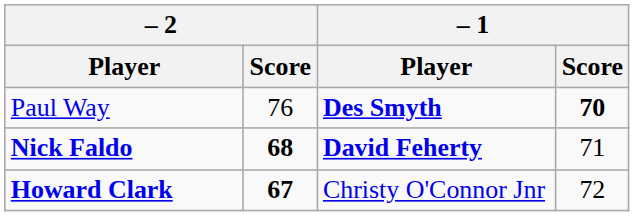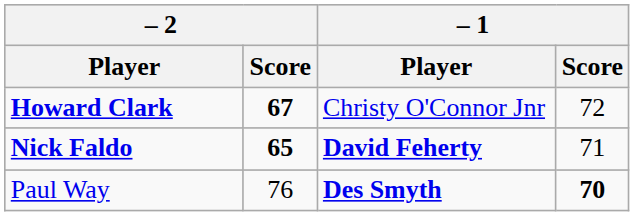 <table class=wikitable>
 <tr>
 <th colspan=2> – 2</th>
 <th colspan=2> – 1</th>
 </tr>
 <tr>
 <th width=140>Player</th>
 <th>Score</th>
 <th width=140>Player</th>
 <th>Score</th>
 </tr>
 <tr>
+<td><strong><a href='#'>Howard Clark</a></strong></td>
+<td align=center><strong>67</strong></td>
+<td><a href='#'>Christy O'Connor Jnr</a></td>
+<td align=center>72</td>
+</tr>
+<tr>
+<td><strong><a href='#'>Nick Faldo</a></strong></td>
+<td align=center><strong>65</strong></td>
+<td><strong><a href='#'>David Feherty</a></strong></td>
+<td align=center>71</td>
+</tr>
+<tr>
 <td><a href='#'>Paul Way</a></td>
 <td align=center>76</td>
 <td><strong><a href='#'>Des Smyth</a></strong></td>
 <td align=center><strong>70</strong></td>
 </tr>
-<tr>
-<td><strong><a href='#'>Nick Faldo</a></strong></td>
-<td align=center><strong>68</strong></td>
-<td><strong><a href='#'>David Feherty</a></strong></td>
-<td align=center>71</td>
-</tr>
-<tr>
-<td><strong><a href='#'>Howard Clark</a></strong></td>
-<td align=center><strong>67</strong></td>
-<td><a href='#'>Christy O'Connor Jnr</a></td>
-<td align=center>72</td>
-</tr>
 </table>
